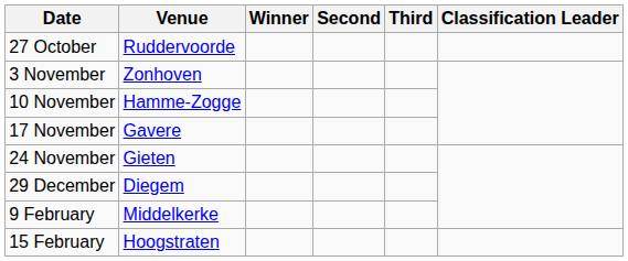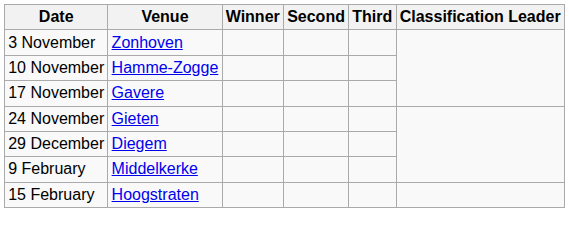 <table class="wikitable">
 <tr>
 <th>Date</th>
 <th>Venue</th>
 <th>Winner</th>
 <th>Second</th>
 <th>Third</th>
 <th>Classification Leader</th>
-</tr>
-<tr>
-<td>27 October</td>
-<td> <a href='#'>Ruddervoorde</a></td>
-<td></td>
-<td></td>
-<td></td>
-<td></td>
 </tr>
 <tr>
 <td>3 November</td>
 <td> <a href='#'>Zonhoven</a></td>
 <td></td>
 <td></td>
 <td></td>
 <td rowspan=3></td>
 </tr>
 <tr>
 <td>10 November</td>
 <td> <a href='#'>Hamme-Zogge</a></td>
 <td></td>
 <td></td>
 <td></td>
 </tr>
 <tr>
 <td>17 November</td>
 <td> <a href='#'>Gavere</a></td>
 <td></td>
 <td></td>
 <td></td>
 </tr>
 <tr>
 <td>24 November</td>
 <td> <a href='#'>Gieten</a></td>
 <td></td>
 <td></td>
 <td></td>
 <td rowspan="3"></td>
 </tr>
 <tr>
 <td>29 December</td>
 <td> <a href='#'>Diegem</a></td>
 <td></td>
 <td></td>
 <td></td>
 </tr>
 <tr>
 <td>9 February</td>
 <td> <a href='#'>Middelkerke</a></td>
 <td></td>
 <td></td>
 <td></td>
 </tr>
 <tr>
 <td>15 February</td>
 <td> <a href='#'>Hoogstraten</a></td>
 <td></td>
 <td></td>
 <td></td>
 <td></td>
 </tr>
 </table>
